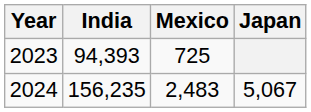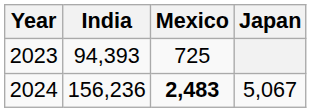 <table class="wikitable"style="text-align:center;">
 <tr>
 <th>Year</th>
 <th>India</th>
 <th>Mexico</th>
 <th>Japan</th>
 </tr>
 <tr>
 <td>2023</td>
 <td>94,393</td>
 <td>725</td>
 <th></th>
 </tr>
 <tr>
 <td>2024</td>
-<td>156,235</td>
-<td>2,483</td>
+<td>156,236</td>
+<td><strong>2,483</strong></td>
 <td>5,067</td>
 </tr>
 </table>
